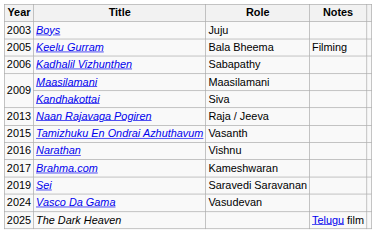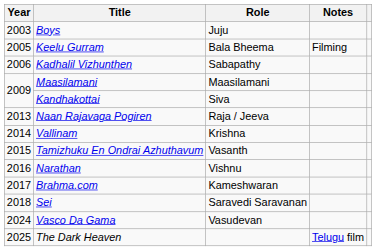 <table class="wikitable sortable">
 <tr>
 <th>Year</th>
 <th>Title</th>
 <th>Role</th>
 <th class="unsortable">Notes</th>
 <th class="unsortable"></th>
 </tr>
 <tr>
 <td>2003</td>
 <td><em><a href='#'>Boys</a></em></td>
 <td>Juju</td>
 <td></td>
 <td></td>
 </tr>
 <tr>
 <td>2005</td>
 <td><em><a href='#'>Keelu Gurram</a></em></td>
 <td>Bala Bheema</td>
 <td>Filming</td>
 <td></td>
 </tr>
 <tr>
 <td>2006</td>
 <td><em><a href='#'>Kadhalil Vizhunthen</a></em></td>
 <td>Sabapathy</td>
 <td></td>
 <td></td>
 </tr>
 <tr>
 <td rowspan="2">2009</td>
 <td><em><a href='#'>Maasilamani</a></em></td>
 <td>Maasilamani</td>
 <td></td>
 <td></td>
 </tr>
 <tr>
 <td><em><a href='#'>Kandhakottai</a></em></td>
 <td>Siva</td>
 <td></td>
 <td></td>
 </tr>
 <tr>
 <td>2013</td>
 <td><em><a href='#'>Naan Rajavaga Pogiren</a></em></td>
 <td>Raja / Jeeva</td>
 <td></td>
 <td></td>
 </tr>
 <tr>
+<td>2014</td>
+<td><em><a href='#'>Vallinam</a></em></td>
+<td>Krishna</td>
+<td></td>
+<td></td>
+</tr>
+<tr>
 <td>2015</td>
 <td><em><a href='#'>Tamizhuku En Ondrai Azhuthavum</a></em></td>
 <td>Vasanth</td>
 <td></td>
 <td></td>
 </tr>
 <tr>
 <td>2016</td>
 <td><em><a href='#'>Narathan</a></em></td>
 <td>Vishnu</td>
 <td></td>
 <td></td>
 </tr>
 <tr>
 <td>2017</td>
 <td><em><a href='#'>Brahma.com</a></em></td>
 <td>Kameshwaran</td>
 <td></td>
 <td></td>
 </tr>
 <tr>
-<td>2019</td>
+<td>2018</td>
 <td><em><a href='#'>Sei</a></em></td>
 <td>Saravedi Saravanan</td>
 <td></td>
 <td></td>
 </tr>
 <tr>
 <td>2024</td>
 <td><em><a href='#'>Vasco Da Gama</a></em></td>
 <td>Vasudevan</td>
 <td></td>
 <td></td>
 </tr>
 <tr>
 <td>2025</td>
 <td><em>The Dark Heaven</em></td>
 <td></td>
 <td><a href='#'>Telugu</a> film</td>
 <td></td>
 </tr>
 </table>
